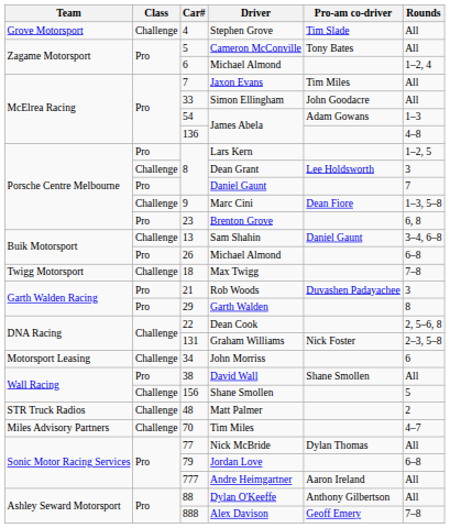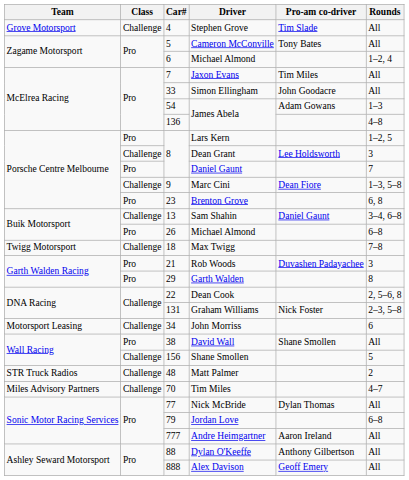 <table class="wikitable" style="font-size: 85%">
 <tr>
 <th>Team</th>
 <th>Class</th>
 <th>Car#</th>
 <th>Driver</th>
 <th>Pro-am co-driver</th>
 <th>Rounds</th>
 </tr>
 <tr>
 <td><a href='#'>Grove Motorsport</a></td>
 <td>Challenge</td>
 <td>4</td>
 <td> Stephen Grove</td>
 <td> <a href='#'>Tim Slade</a></td>
 <td>All</td>
 </tr>
 <tr>
 <td rowspan=2>Zagame Motorsport</td>
 <td rowspan=2>Pro</td>
 <td>5</td>
 <td> <a href='#'>Cameron McConville</a></td>
 <td> Tony Bates</td>
 <td>All</td>
 </tr>
 <tr>
 <td>6</td>
 <td> Michael Almond</td>
 <td></td>
 <td>1–2, 4</td>
 </tr>
 <tr>
 <td rowspan=4>McElrea Racing</td>
 <td rowspan=4>Pro</td>
 <td>7</td>
 <td> <a href='#'>Jaxon Evans</a></td>
 <td> Tim Miles</td>
 <td>All</td>
 </tr>
 <tr>
 <td>33</td>
 <td> Simon Ellingham</td>
 <td> John Goodacre</td>
 <td>All</td>
 </tr>
 <tr>
 <td>54</td>
 <td rowspan=2> James Abela</td>
 <td> Adam Gowans</td>
 <td>1–3</td>
 </tr>
 <tr>
 <td>136</td>
 <td></td>
 <td>4–8</td>
 </tr>
 <tr>
 <td rowspan=5>Porsche Centre Melbourne</td>
 <td>Pro</td>
 <td rowspan=3>8</td>
 <td> Lars Kern</td>
 <td></td>
 <td>1–2, 5</td>
 </tr>
 <tr>
 <td>Challenge</td>
 <td> Dean Grant</td>
 <td> <a href='#'>Lee Holdsworth</a></td>
 <td>3</td>
 </tr>
 <tr>
 <td>Pro</td>
 <td> <a href='#'>Daniel Gaunt</a></td>
 <td></td>
 <td>7</td>
 </tr>
 <tr>
 <td>Challenge</td>
 <td>9</td>
 <td> Marc Cini</td>
 <td> <a href='#'>Dean Fiore</a></td>
 <td>1–3, 5–8</td>
 </tr>
 <tr>
 <td>Pro</td>
 <td>23</td>
 <td> <a href='#'>Brenton Grove</a></td>
 <td></td>
 <td>6, 8</td>
 </tr>
 <tr>
 <td rowspan=2>Buik Motorsport</td>
 <td>Challenge</td>
 <td>13</td>
 <td> Sam Shahin</td>
 <td> <a href='#'>Daniel Gaunt</a></td>
 <td>3–4, 6–8</td>
 </tr>
 <tr>
 <td>Pro</td>
 <td>26</td>
 <td> Michael Almond</td>
 <td></td>
 <td>6–8</td>
 </tr>
 <tr>
 <td>Twigg Motorsport</td>
 <td>Challenge</td>
 <td>18</td>
 <td> Max Twigg</td>
 <td></td>
 <td>7–8</td>
 </tr>
 <tr>
 <td rowspan=2><a href='#'>Garth Walden Racing</a></td>
 <td>Pro</td>
 <td>21</td>
 <td> Rob Woods</td>
 <td> <a href='#'>Duvashen Padayachee</a></td>
 <td>3</td>
 </tr>
 <tr>
 <td>Pro</td>
 <td>29</td>
 <td> <a href='#'>Garth Walden</a></td>
 <td></td>
 <td>8</td>
 </tr>
 <tr>
 <td rowspan=2>DNA Racing</td>
 <td rowspan=2>Challenge</td>
 <td>22</td>
 <td> Dean Cook</td>
 <td></td>
 <td>2, 5–6, 8</td>
 </tr>
 <tr>
 <td>131</td>
 <td> Graham Williams</td>
 <td> Nick Foster</td>
 <td>2–3, 5–8</td>
 </tr>
 <tr>
 <td>Motorsport Leasing</td>
 <td>Challenge</td>
 <td>34</td>
 <td> John Morriss</td>
 <td></td>
 <td>6</td>
 </tr>
 <tr>
 <td rowspan=2><a href='#'>Wall Racing</a></td>
 <td>Pro</td>
 <td>38</td>
 <td> <a href='#'>David Wall</a></td>
 <td> Shane Smollen</td>
 <td>All</td>
 </tr>
 <tr>
 <td>Challenge</td>
 <td>156</td>
 <td> Shane Smollen</td>
 <td></td>
 <td>5</td>
 </tr>
 <tr>
 <td>STR Truck Radios</td>
 <td>Challenge</td>
 <td>48</td>
 <td> Matt Palmer</td>
 <td></td>
 <td>2</td>
 </tr>
 <tr>
 <td>Miles Advisory Partners</td>
 <td>Challenge</td>
 <td>70</td>
 <td> Tim Miles</td>
 <td></td>
 <td>4–7</td>
 </tr>
 <tr>
 <td rowspan=3><a href='#'>Sonic Motor Racing Services</a></td>
 <td rowspan=3>Pro</td>
 <td>77</td>
 <td> Nick McBride</td>
 <td> Dylan Thomas</td>
 <td>All</td>
 </tr>
 <tr>
 <td>79</td>
 <td> <a href='#'>Jordan Love</a></td>
 <td></td>
 <td>6–8</td>
 </tr>
 <tr>
 <td>777</td>
 <td> <a href='#'>Andre Heimgartner</a></td>
 <td> Aaron Ireland</td>
 <td>All</td>
 </tr>
 <tr>
 <td rowspan=2>Ashley Seward Motorsport</td>
 <td rowspan=2>Pro</td>
 <td>88</td>
 <td> <a href='#'>Dylan O'Keeffe</a></td>
 <td> Anthony Gilbertson</td>
 <td>All</td>
 </tr>
 <tr>
 <td>888</td>
 <td> <a href='#'>Alex Davison</a></td>
 <td> <a href='#'>Geoff Emery</a></td>
-<td>7–8</td>
+<td>All</td>
 </tr>
 </table>
